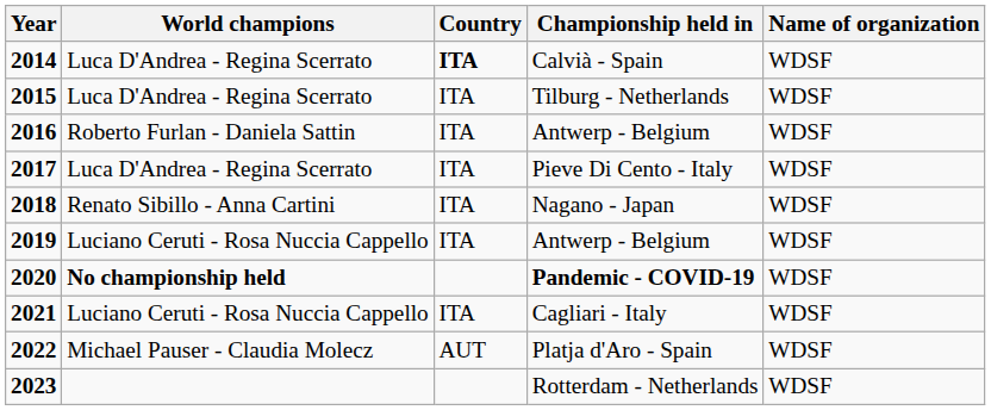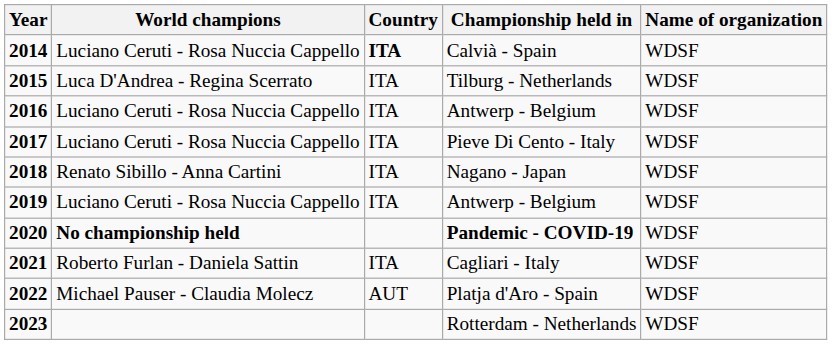 <table class="wikitable">
 <tr>
 <th>Year</th>
 <th>World champions</th>
 <th>Country</th>
 <th>Championship held in</th>
 <th>Name of organization</th>
 </tr>
 <tr>
 <td><strong>2014</strong></td>
-<td>Luca D'Andrea - Regina Scerrato</td>
+<td>Luciano Ceruti - Rosa Nuccia Cappello</td>
 <td><strong>ITA</strong></td>
 <td>Calvià - Spain</td>
 <td>WDSF</td>
 </tr>
 <tr>
 <td><strong>2015</strong></td>
 <td>Luca D'Andrea - Regina Scerrato</td>
 <td>ITA</td>
 <td>Tilburg - Netherlands</td>
 <td>WDSF</td>
 </tr>
 <tr>
 <td><strong>2016</strong></td>
-<td>Roberto Furlan - Daniela Sattin</td>
+<td>Luciano Ceruti - Rosa Nuccia Cappello</td>
 <td>ITA</td>
 <td>Antwerp - Belgium</td>
 <td>WDSF</td>
 </tr>
 <tr>
 <td><strong>2017</strong></td>
-<td>Luca D'Andrea - Regina Scerrato</td>
+<td>Luciano Ceruti - Rosa Nuccia Cappello</td>
 <td>ITA</td>
 <td>Pieve Di Cento - Italy</td>
 <td>WDSF</td>
 </tr>
 <tr>
 <td><strong>2018</strong></td>
 <td>Renato Sibillo - Anna Cartini</td>
 <td>ITA</td>
 <td>Nagano - Japan</td>
 <td>WDSF</td>
 </tr>
 <tr>
 <td><strong>2019</strong></td>
 <td>Luciano Ceruti - Rosa Nuccia Cappello</td>
 <td>ITA</td>
 <td>Antwerp - Belgium</td>
 <td>WDSF</td>
 </tr>
 <tr>
 <td><strong>2020</strong></td>
 <td><strong>No championship held</strong></td>
 <td></td>
 <td><strong>Pandemic - COVID-19</strong></td>
 <td>WDSF</td>
 </tr>
 <tr>
 <td><strong>2021</strong></td>
-<td>Luciano Ceruti - Rosa Nuccia Cappello</td>
+<td>Roberto Furlan - Daniela Sattin</td>
 <td>ITA</td>
 <td>Cagliari - Italy</td>
 <td>WDSF</td>
 </tr>
 <tr>
 <td><strong>2022</strong></td>
 <td>Michael Pauser - Claudia Molecz</td>
 <td>AUT</td>
 <td>Platja d'Aro - Spain</td>
 <td>WDSF</td>
 </tr>
 <tr>
 <td><strong>2023</strong></td>
 <td></td>
 <td></td>
 <td>Rotterdam - Netherlands</td>
 <td>WDSF</td>
 </tr>
 </table>
